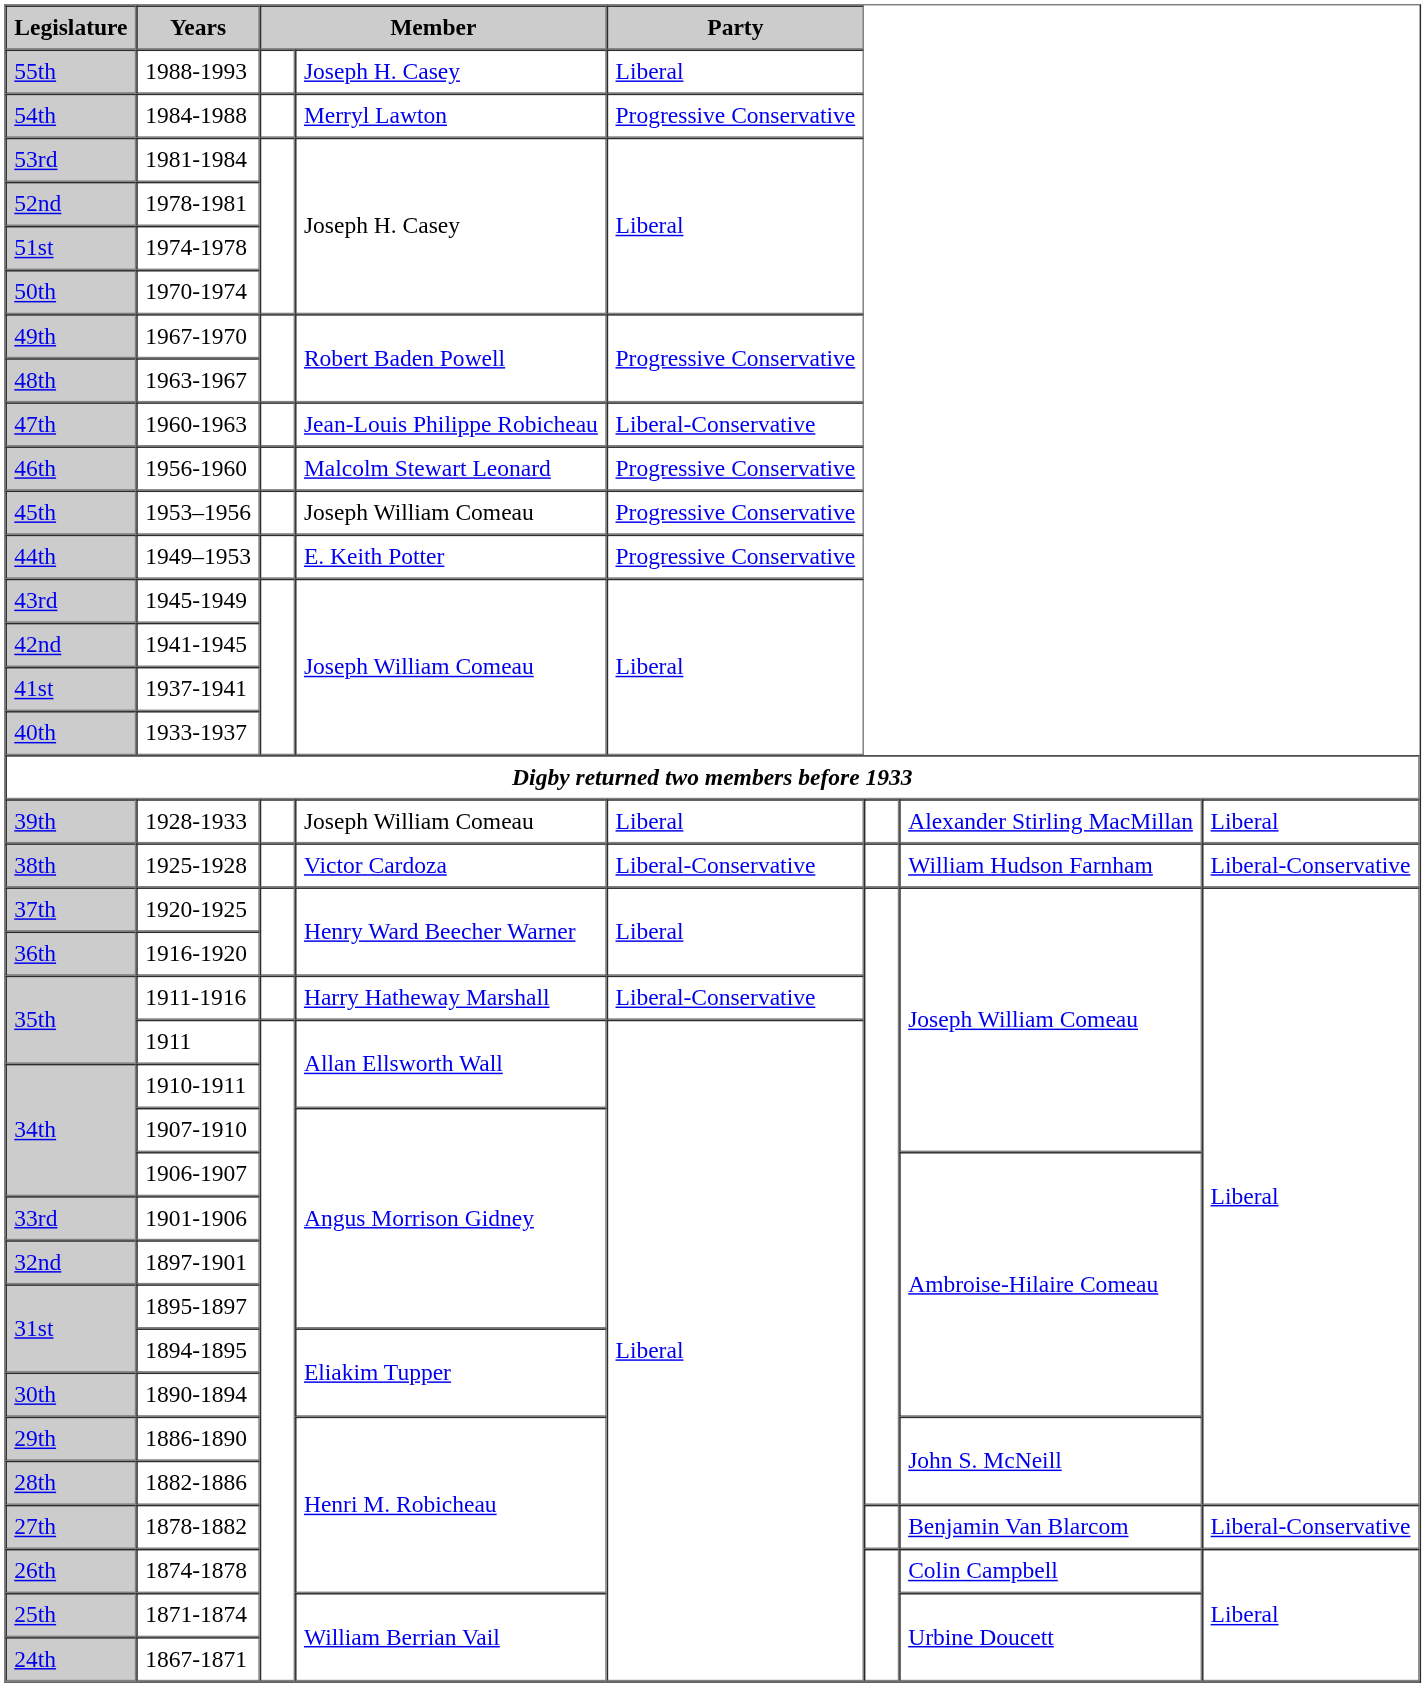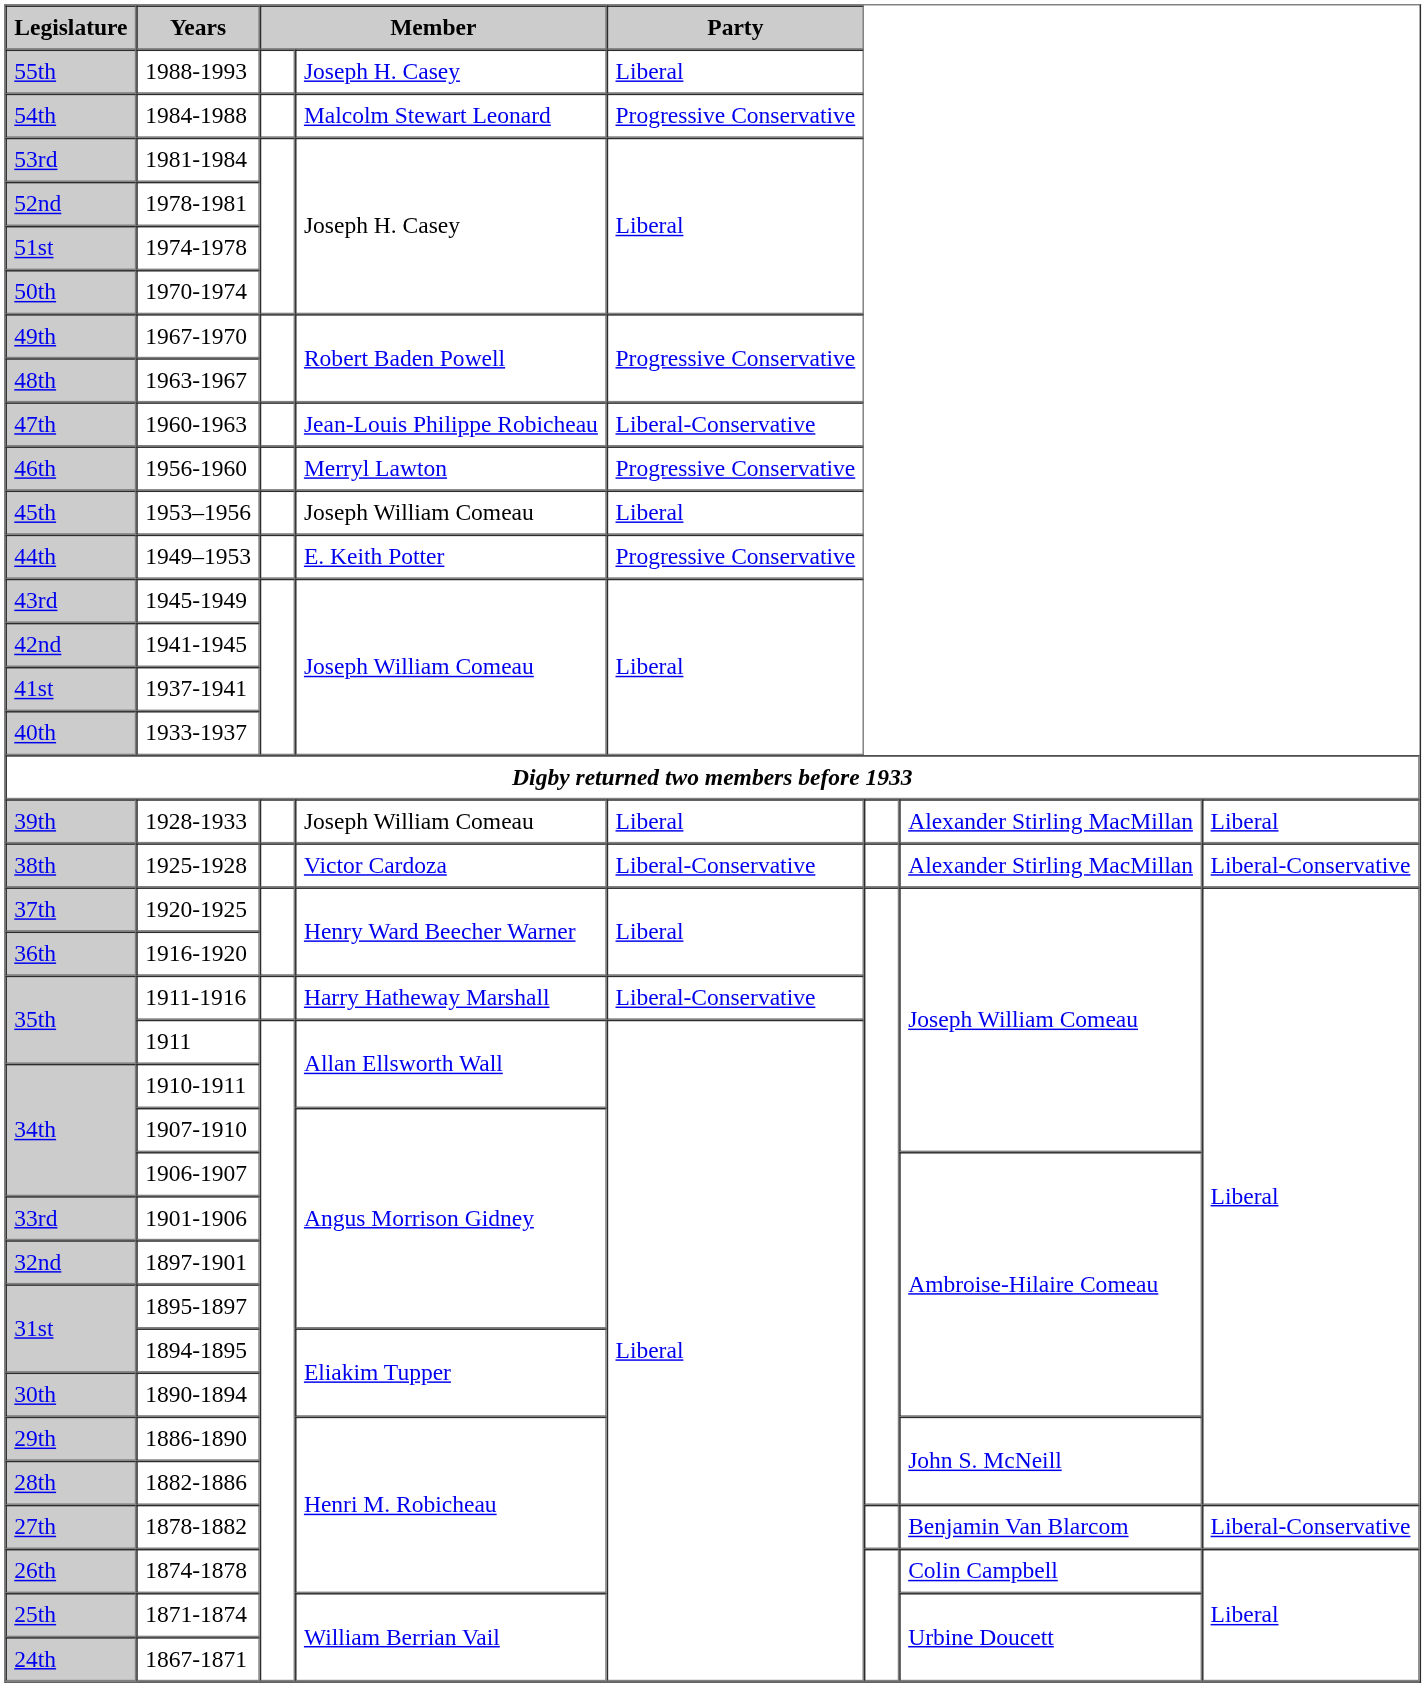 <table border=1 cellpadding=5 cellspacing=0>
 <tr bgcolor="CCCCCC">
 <th>Legislature</th>
 <th>Years</th>
 <th colspan="2">Member</th>
 <th>Party</th>
 </tr>
 <tr>
 <td bgcolor="CCCCCC"><a href='#'>55th</a></td>
 <td>1988-1993</td>
 <td rowspan="1" >   </td>
 <td rowspan="1"><a href='#'>Joseph H. Casey</a></td>
 <td rowspan="1"><a href='#'>Liberal</a></td>
 </tr>
 <tr>
 <td bgcolor="CCCCCC"><a href='#'>54th</a></td>
 <td>1984-1988</td>
 <td rowspan="1" >   </td>
-<td rowspan="1"><a href='#'>Merryl Lawton</a></td>
+<td rowspan="1"><a href='#'>Malcolm Stewart Leonard</a></td>
 <td rowspan="1"><a href='#'>Progressive Conservative</a></td>
 </tr>
 <tr>
 <td bgcolor="CCCCCC"><a href='#'>53rd</a></td>
 <td>1981-1984</td>
 <td rowspan="4" >   </td>
 <td rowspan="4">Joseph H. Casey</td>
 <td rowspan="4"><a href='#'>Liberal</a></td>
 </tr>
 <tr>
 <td bgcolor="CCCCCC"><a href='#'>52nd</a></td>
 <td>1978-1981</td>
 </tr>
 <tr>
 <td bgcolor="CCCCCC"><a href='#'>51st</a></td>
 <td>1974-1978</td>
 </tr>
 <tr>
 <td bgcolor="CCCCCC"><a href='#'>50th</a></td>
 <td>1970-1974</td>
 </tr>
 <tr>
 <td bgcolor="CCCCCC"><a href='#'>49th</a></td>
 <td>1967-1970</td>
 <td rowspan="2" >   </td>
 <td rowspan="2"><a href='#'>Robert Baden Powell</a></td>
 <td rowspan="2"><a href='#'>Progressive Conservative</a></td>
 </tr>
 <tr>
 <td bgcolor="CCCCCC"><a href='#'>48th</a></td>
 <td>1963-1967</td>
 </tr>
 <tr>
 <td bgcolor="CCCCCC"><a href='#'>47th</a></td>
 <td>1960-1963</td>
 <td rowspan="1" >   </td>
 <td rowspan="1"><a href='#'>Jean-Louis Philippe Robicheau</a></td>
 <td rowspan="1"><a href='#'>Liberal-Conservative</a></td>
 </tr>
 <tr>
 <td bgcolor="CCCCCC"><a href='#'>46th</a></td>
 <td>1956-1960</td>
 <td rowspan="1" >   </td>
-<td rowspan="1"><a href='#'>Malcolm Stewart Leonard</a></td>
+<td rowspan="1"><a href='#'>Merryl Lawton</a></td>
 <td rowspan="1"><a href='#'>Progressive Conservative</a></td>
 </tr>
 <tr>
 </tr>
 <tr>
 <td bgcolor="CCCCCC"><a href='#'>45th</a></td>
 <td>1953–1956</td>
 <td rowspan="1" >   </td>
 <td rowspan="1">Joseph William Comeau</td>
-<td rowspan="1"><a href='#'>Progressive Conservative</a></td>
+<td rowspan="1"><a href='#'>Liberal</a></td>
 </tr>
 <tr>
 <td bgcolor="CCCCCC"><a href='#'>44th</a></td>
 <td>1949–1953</td>
 <td rowspan="1" >   </td>
 <td><a href='#'>E. Keith Potter</a></td>
 <td rowspan="1"><a href='#'>Progressive Conservative</a></td>
 </tr>
 <tr>
 <td bgcolor="CCCCCC"><a href='#'>43rd</a></td>
 <td>1945-1949</td>
 <td rowspan="4" >   </td>
 <td rowspan="4"><a href='#'>Joseph William Comeau</a></td>
 <td rowspan="4"><a href='#'>Liberal</a></td>
 </tr>
 <tr>
 <td bgcolor="CCCCCC"><a href='#'>42nd</a></td>
 <td>1941-1945</td>
 </tr>
 <tr>
 <td bgcolor="CCCCCC"><a href='#'>41st</a></td>
 <td>1937-1941</td>
 </tr>
 <tr>
 <td bgcolor="CCCCCC"><a href='#'>40th</a></td>
 <td>1933-1937</td>
 </tr>
 <tr>
 <td colspan=8 align=center><strong><em>Digby<strong> returned two members before 1933<em></td>
 </tr>
 <tr>
 <td bgcolor="CCCCCC"><a href='#'>39th</a></td>
 <td>1928-1933</td>
 <td rowspan="1" >   </td>
 <td rowspan="1">Joseph William Comeau</td>
 <td rowspan="1"><a href='#'>Liberal</a></td>
 <td rowspan="1" >   </td>
 <td><a href='#'>Alexander Stirling MacMillan</a></td>
 <td rowspan="1"><a href='#'>Liberal</a></td>
 </tr>
 <tr>
 <td bgcolor="CCCCCC"><a href='#'>38th</a></td>
 <td>1925-1928</td>
 <td rowspan="1" >   </td>
 <td rowspan="1"><a href='#'>Victor Cardoza</a></td>
 <td rowspan="1"><a href='#'>Liberal-Conservative</a></td>
 <td rowspan="1" >   </td>
-<td rowspan="1"><a href='#'>William Hudson Farnham</a></td>
+<td><a href='#'>Alexander Stirling MacMillan</a></td>
 <td rowspan="1"><a href='#'>Liberal-Conservative</a></td>
 </tr>
 <tr>
 <td bgcolor="CCCCCC"><a href='#'>37th</a></td>
 <td>1920-1925</td>
 <td rowspan="2" >   </td>
 <td rowspan="2"><a href='#'>Henry Ward Beecher Warner</a></td>
 <td rowspan="2"><a href='#'>Liberal</a></td>
 <td rowspan="14" >   </td>
 <td rowspan="6"><a href='#'>Joseph William Comeau</a></td>
 <td rowspan="14"><a href='#'>Liberal</a></td>
 </tr>
 <tr>
 <td bgcolor="CCCCCC"><a href='#'>36th</a></td>
 <td>1916-1920</td>
 </tr>
 <tr>
 <td rowspan="2" bgcolor="CCCCCC"><a href='#'>35th</a></td>
 <td>1911-1916</td>
 <td rowspan="1" >   </td>
 <td rowspan="1"><a href='#'>Harry Hatheway Marshall</a></td>
 <td rowspan="1"><a href='#'>Liberal-Conservative</a></td>
 </tr>
 <tr>
 <td>1911</td>
 <td rowspan="15" >   </td>
 <td rowspan="2"><a href='#'>Allan Ellsworth Wall</a></td>
 <td rowspan="15"><a href='#'>Liberal</a></td>
 </tr>
 <tr>
 <td rowspan="3" bgcolor="CCCCCC"><a href='#'>34th</a></td>
 <td>1910-1911</td>
 </tr>
 <tr>
 <td>1907-1910</td>
 <td rowspan="5"><a href='#'>Angus Morrison Gidney</a></td>
 </tr>
 <tr>
 <td>1906-1907</td>
 <td rowspan="6"><a href='#'>Ambroise-Hilaire Comeau</a></td>
 </tr>
 <tr>
 <td bgcolor="CCCCCC"><a href='#'>33rd</a></td>
 <td>1901-1906</td>
 </tr>
 <tr>
 <td bgcolor="CCCCCC"><a href='#'>32nd</a></td>
 <td>1897-1901</td>
 </tr>
 <tr>
 <td rowspan="2" bgcolor="CCCCCC"><a href='#'>31st</a></td>
 <td>1895-1897</td>
 </tr>
 <tr>
 <td>1894-1895</td>
 <td rowspan="2"><a href='#'>Eliakim Tupper</a></td>
 </tr>
 <tr>
 <td rowspan="1" bgcolor="CCCCCC"><a href='#'>30th</a></td>
 <td>1890-1894</td>
 </tr>
 <tr>
 <td bgcolor="CCCCCC"><a href='#'>29th</a></td>
 <td>1886-1890</td>
 <td rowspan="4"><a href='#'>Henri M. Robicheau</a></td>
 <td rowspan="2"><a href='#'>John S. McNeill</a></td>
 </tr>
 <tr>
 <td bgcolor="CCCCCC"><a href='#'>28th</a></td>
 <td>1882-1886</td>
 </tr>
 <tr>
 <td bgcolor="CCCCCC"><a href='#'>27th</a></td>
 <td>1878-1882</td>
 <td rowspan="1" >   </td>
 <td rowspan="1"><a href='#'>Benjamin Van Blarcom</a></td>
 <td rowspan="1"><a href='#'>Liberal-Conservative</a></td>
 </tr>
 <tr>
 <td bgcolor="CCCCCC"><a href='#'>26th</a></td>
 <td>1874-1878</td>
 <td rowspan="3" >   </td>
 <td rowspan="1"><a href='#'>Colin Campbell</a></td>
 <td rowspan="3"><a href='#'>Liberal</a></td>
 </tr>
 <tr>
 <td bgcolor="CCCCCC"><a href='#'>25th</a></td>
 <td>1871-1874</td>
 <td rowspan="2"><a href='#'>William Berrian Vail</a></td>
 <td rowspan="2"><a href='#'>Urbine Doucett</a></td>
 </tr>
 <tr>
 <td bgcolor="CCCCCC"><a href='#'>24th</a></td>
 <td>1867-1871</td>
 </tr>
 </table>
